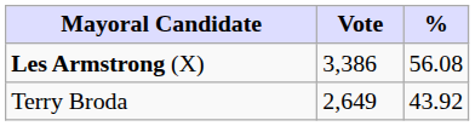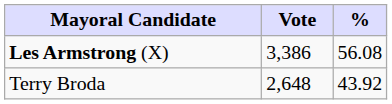 <table class="wikitable">
 <tr>
 <th style="background:#ddf; width:200px;">Mayoral Candidate</th>
 <th style="background:#ddf; width:50px;">Vote</th>
 <th style="background:#ddf; width:30px;">%</th>
 </tr>
 <tr>
 <td><strong>Les Armstrong</strong> (X)</td>
 <td>3,386</td>
 <td>56.08</td>
 </tr>
 <tr>
 <td>Terry Broda</td>
-<td>2,649</td>
+<td>2,648</td>
 <td>43.92</td>
 </tr>
 </table>
